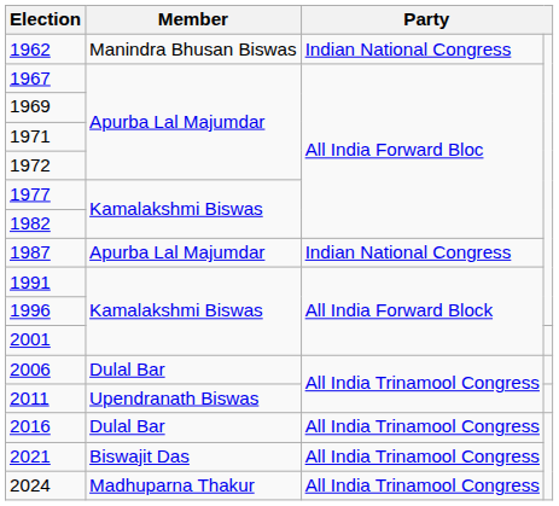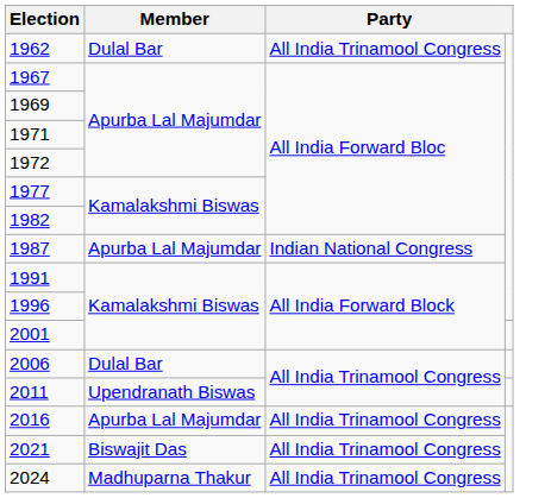 <table class="wikitable sortable">
 <tr>
 <th>Election</th>
 <th>Member</th>
 <th colspan=2>Party</th>
 </tr>
 <tr>
 <td><a href='#'>1962</a></td>
-<td>Manindra Bhusan Biswas</td>
-<td><a href='#'>Indian National Congress</a></td>
+<td><a href='#'>Dulal Bar</a></td>
+<td><a href='#'>All India Trinamool Congress</a></td>
 </tr>
 <tr>
 <td><a href='#'>1967</a></td>
 <td rowspan=4><a href='#'>Apurba Lal Majumdar</a></td>
 <td rowspan="6"><a href='#'>All India Forward Bloc</a></td>
 </tr>
 <tr>
 <td>1969</td>
 </tr>
 <tr>
 <td>1971</td>
 </tr>
 <tr>
 <td>1972</td>
 </tr>
 <tr>
 <td><a href='#'>1977</a></td>
 <td rowspan="2"><a href='#'>Kamalakshmi Biswas</a></td>
 </tr>
 <tr>
 <td><a href='#'>1982</a></td>
 </tr>
 <tr>
 <td><a href='#'>1987</a></td>
 <td><a href='#'>Apurba Lal Majumdar</a></td>
 <td><a href='#'>Indian National Congress</a></td>
 </tr>
 <tr>
 <td><a href='#'>1991</a></td>
 <td rowspan="3"><a href='#'>Kamalakshmi Biswas</a></td>
 <td rowspan="3"><a href='#'>All India Forward Block</a></td>
 </tr>
 <tr>
 <td><a href='#'>1996</a></td>
 </tr>
 <tr>
 <td><a href='#'>2001</a></td>
 <td></td>
 </tr>
 <tr>
 <td><a href='#'>2006</a></td>
 <td><a href='#'>Dulal Bar</a></td>
 <td rowspan=2><a href='#'>All India Trinamool Congress</a></td>
 <td></td>
 </tr>
 <tr>
 <td><a href='#'>2011</a></td>
 <td><a href='#'>Upendranath Biswas</a></td>
 <td></td>
 </tr>
 <tr>
 <td><a href='#'>2016</a></td>
-<td><a href='#'>Dulal Bar</a></td>
+<td><a href='#'>Apurba Lal Majumdar</a></td>
 <td><a href='#'>All India Trinamool Congress</a></td>
 </tr>
 <tr>
 <td><a href='#'>2021</a></td>
 <td><a href='#'>Biswajit Das</a></td>
 <td><a href='#'>All India Trinamool Congress</a></td>
 </tr>
 <tr>
 <td>2024</td>
 <td><a href='#'>Madhuparna Thakur</a></td>
 <td><a href='#'>All India Trinamool Congress</a></td>
 </tr>
 </table>
